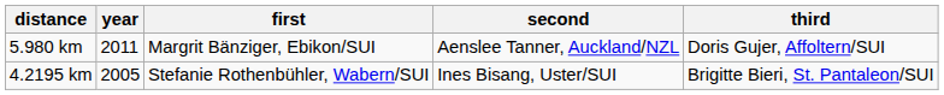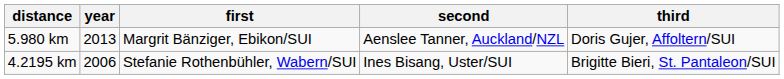 <table class=wikitable>
 <tr>
 <th>distance</th>
 <th>year</th>
 <th>first</th>
 <th>second</th>
 <th>third</th>
 </tr>
 <tr>
 <td>5.980 km</td>
-<td>2011</td>
+<td>2013</td>
 <td>Margrit Bänziger, Ebikon/SUI</td>
 <td>Aenslee Tanner, <a href='#'>Auckland</a>/<a href='#'>NZL</a></td>
 <td>Doris Gujer, <a href='#'>Affoltern</a>/SUI</td>
 </tr>
 <tr>
 <td>4.2195 km</td>
-<td>2005</td>
+<td>2006</td>
 <td>Stefanie Rothenbühler, <a href='#'>Wabern</a>/SUI</td>
 <td>Ines Bisang, Uster/SUI</td>
 <td>Brigitte Bieri, <a href='#'>St. Pantaleon</a>/SUI</td>
 </tr>
 </table>
